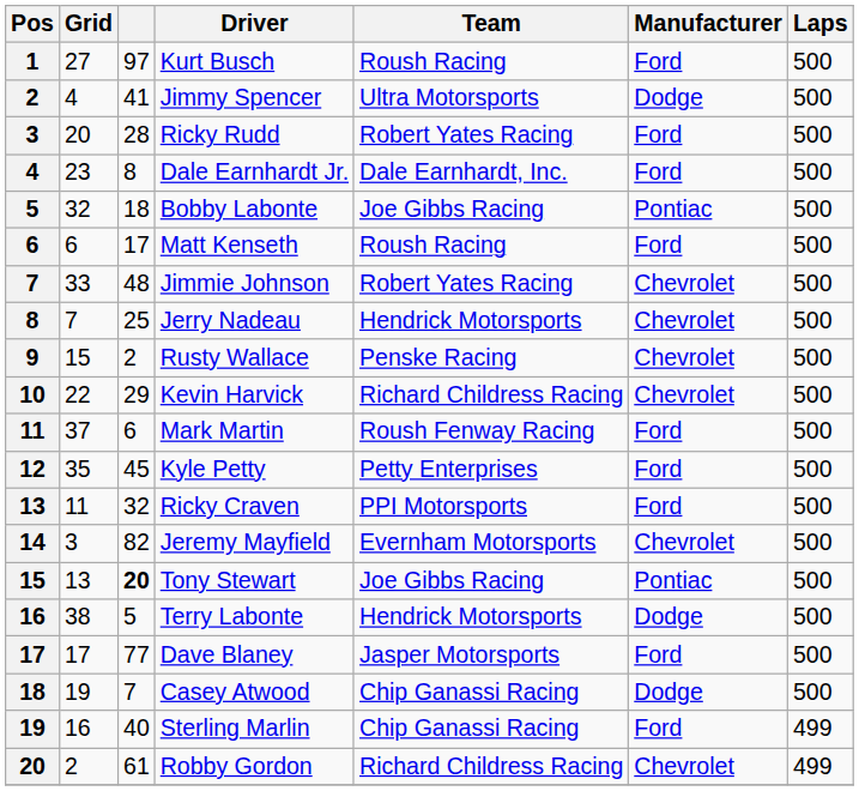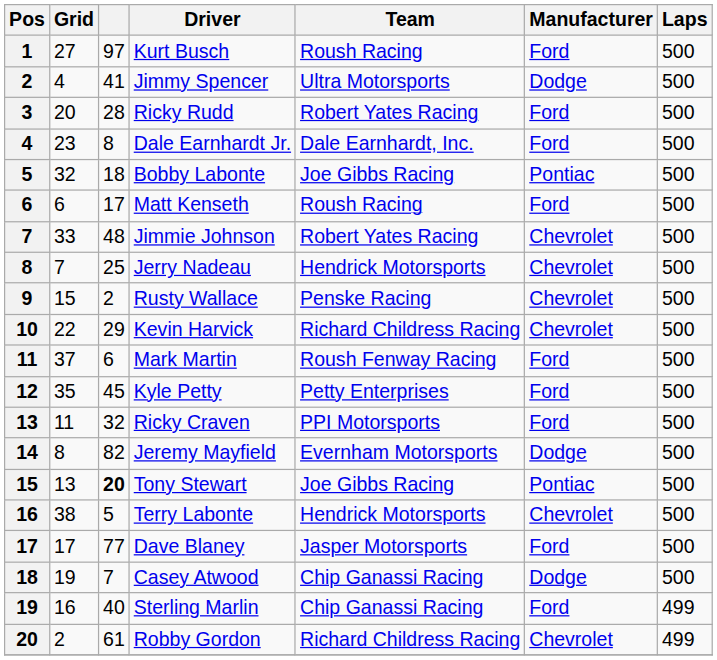 <table class="wikitable">
 <tr>
 <th>Pos</th>
 <th>Grid</th>
 <th></th>
 <th>Driver</th>
 <th>Team</th>
 <th>Manufacturer</th>
 <th>Laps</th>
 </tr>
 <tr>
 <th>1</th>
 <td>27</td>
 <td>97</td>
 <td><a href='#'>Kurt Busch</a></td>
 <td><a href='#'>Roush Racing</a></td>
 <td><a href='#'>Ford</a></td>
 <td>500</td>
 </tr>
 <tr>
 <th>2</th>
 <td>4</td>
 <td>41</td>
 <td><a href='#'>Jimmy Spencer</a></td>
 <td><a href='#'>Ultra Motorsports</a></td>
 <td><a href='#'>Dodge</a></td>
 <td>500</td>
 </tr>
 <tr>
 <th>3</th>
 <td>20</td>
 <td>28</td>
 <td><a href='#'>Ricky Rudd</a></td>
 <td><a href='#'>Robert Yates Racing</a></td>
 <td><a href='#'>Ford</a></td>
 <td>500</td>
 </tr>
 <tr>
 <th>4</th>
 <td>23</td>
 <td>8</td>
 <td><a href='#'>Dale Earnhardt Jr.</a></td>
 <td><a href='#'>Dale Earnhardt, Inc.</a></td>
 <td><a href='#'>Ford</a></td>
 <td>500</td>
 </tr>
 <tr>
 <th>5</th>
 <td>32</td>
 <td>18</td>
 <td><a href='#'>Bobby Labonte</a></td>
 <td><a href='#'>Joe Gibbs Racing</a></td>
 <td><a href='#'>Pontiac</a></td>
 <td>500</td>
 </tr>
 <tr>
 <th>6</th>
 <td>6</td>
 <td>17</td>
 <td><a href='#'>Matt Kenseth</a></td>
 <td><a href='#'>Roush Racing</a></td>
 <td><a href='#'>Ford</a></td>
 <td>500</td>
 </tr>
 <tr>
 <th>7</th>
 <td>33</td>
 <td>48</td>
 <td><a href='#'>Jimmie Johnson</a></td>
 <td><a href='#'>Robert Yates Racing</a></td>
 <td><a href='#'>Chevrolet</a></td>
 <td>500</td>
 </tr>
 <tr>
 <th>8</th>
 <td>7</td>
 <td>25</td>
 <td><a href='#'>Jerry Nadeau</a></td>
 <td><a href='#'>Hendrick Motorsports</a></td>
 <td><a href='#'>Chevrolet</a></td>
 <td>500</td>
 </tr>
 <tr>
 <th>9</th>
 <td>15</td>
 <td>2</td>
 <td><a href='#'>Rusty Wallace</a></td>
 <td><a href='#'>Penske Racing</a></td>
 <td><a href='#'>Chevrolet</a></td>
 <td>500</td>
 </tr>
 <tr>
 <th>10</th>
 <td>22</td>
 <td>29</td>
 <td><a href='#'>Kevin Harvick</a></td>
 <td><a href='#'>Richard Childress Racing</a></td>
 <td><a href='#'>Chevrolet</a></td>
 <td>500</td>
 </tr>
 <tr>
 <th>11</th>
 <td>37</td>
 <td>6</td>
 <td><a href='#'>Mark Martin</a></td>
 <td><a href='#'>Roush Fenway Racing</a></td>
 <td><a href='#'>Ford</a></td>
 <td>500</td>
 </tr>
 <tr>
 <th>12</th>
 <td>35</td>
 <td>45</td>
 <td><a href='#'>Kyle Petty</a></td>
 <td><a href='#'>Petty Enterprises</a></td>
 <td><a href='#'>Ford</a></td>
 <td>500</td>
 </tr>
 <tr>
 <th>13</th>
 <td>11</td>
 <td>32</td>
 <td><a href='#'>Ricky Craven</a></td>
 <td><a href='#'>PPI Motorsports</a></td>
 <td><a href='#'>Ford</a></td>
 <td>500</td>
 </tr>
 <tr>
 <th>14</th>
-<td>3</td>
+<td>8</td>
 <td>82</td>
 <td><a href='#'>Jeremy Mayfield</a></td>
 <td><a href='#'>Evernham Motorsports</a></td>
-<td><a href='#'>Chevrolet</a></td>
+<td><a href='#'>Dodge</a></td>
 <td>500</td>
 </tr>
 <tr>
 <th>15</th>
 <td>13</td>
 <td><strong>20</strong></td>
 <td><a href='#'>Tony Stewart</a></td>
 <td><a href='#'>Joe Gibbs Racing</a></td>
 <td><a href='#'>Pontiac</a></td>
 <td>500</td>
 </tr>
 <tr>
 <th>16</th>
 <td>38</td>
 <td>5</td>
 <td><a href='#'>Terry Labonte</a></td>
 <td><a href='#'>Hendrick Motorsports</a></td>
-<td><a href='#'>Dodge</a></td>
+<td><a href='#'>Chevrolet</a></td>
 <td>500</td>
 </tr>
 <tr>
 <th>17</th>
 <td>17</td>
 <td>77</td>
 <td><a href='#'>Dave Blaney</a></td>
 <td><a href='#'>Jasper Motorsports</a></td>
 <td><a href='#'>Ford</a></td>
 <td>500</td>
 </tr>
 <tr>
 <th>18</th>
 <td>19</td>
 <td>7</td>
 <td><a href='#'>Casey Atwood</a></td>
 <td><a href='#'>Chip Ganassi Racing</a></td>
 <td><a href='#'>Dodge</a></td>
 <td>500</td>
 </tr>
 <tr>
 <th>19</th>
 <td>16</td>
 <td>40</td>
 <td><a href='#'>Sterling Marlin</a></td>
 <td><a href='#'>Chip Ganassi Racing</a></td>
 <td><a href='#'>Ford</a></td>
 <td>499</td>
 </tr>
 <tr>
 <th>20</th>
 <td>2</td>
 <td>61</td>
 <td><a href='#'>Robby Gordon</a></td>
 <td><a href='#'>Richard Childress Racing</a></td>
 <td><a href='#'>Chevrolet</a></td>
 <td>499</td>
 </tr>
 <tr>
 </tr>
 </table>
